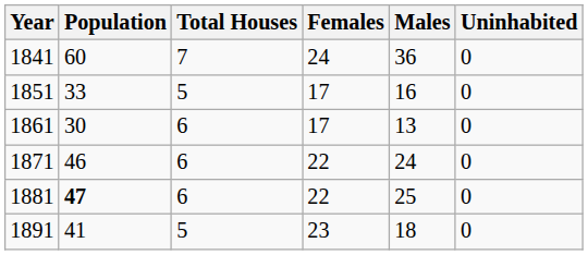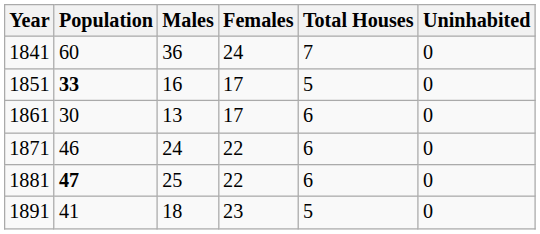 <table class="wikitable">
 <tr>
 <th>Year</th>
 <th>Population</th>
+<th>Males</th>
+<th>Females</th>
 <th>Total Houses</th>
-<th>Females</th>
-<th>Males</th>
 <th>Uninhabited</th>
 </tr>
 <tr>
 <td>1841</td>
 <td>60</td>
+<td>36</td>
+<td>24</td>
 <td>7</td>
-<td>24</td>
-<td>36</td>
 <td>0</td>
 </tr>
 <tr>
 <td>1851</td>
-<td>33</td>
+<td><strong>33</strong></td>
+<td>16</td>
+<td>17</td>
 <td>5</td>
-<td>17</td>
-<td>16</td>
 <td>0</td>
 </tr>
 <tr>
 <td>1861</td>
 <td>30</td>
+<td>13</td>
+<td>17</td>
 <td>6</td>
-<td>17</td>
-<td>13</td>
 <td>0</td>
 </tr>
 <tr>
 <td>1871</td>
 <td>46</td>
+<td>24</td>
+<td>22</td>
 <td>6</td>
-<td>22</td>
-<td>24</td>
 <td>0</td>
 </tr>
 <tr>
 <td>1881</td>
 <td><strong>47</strong></td>
+<td>25</td>
+<td>22</td>
 <td>6</td>
-<td>22</td>
-<td>25</td>
 <td>0</td>
 </tr>
 <tr>
 <td>1891</td>
 <td>41</td>
+<td>18</td>
+<td>23</td>
 <td>5</td>
-<td>23</td>
-<td>18</td>
 <td>0</td>
 </tr>
 </table>
